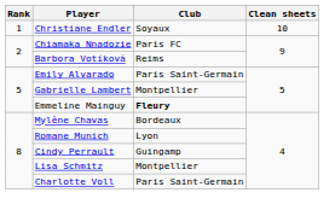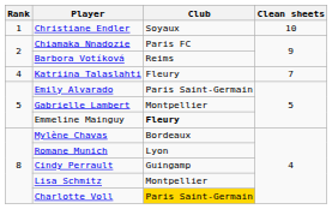 <table class="wikitable" style="text-align:center">
 <tr>
 <th>Rank</th>
 <th>Player</th>
 <th>Club</th>
 <th>Clean sheets</th>
 </tr>
 <tr>
 <td>1</td>
 <td align="left"> <a href='#'>Christiane Endler</a></td>
 <td align="left">Soyaux</td>
 <td>10</td>
 </tr>
 <tr>
 <td rowspan=2>2</td>
 <td align="left"> <a href='#'>Chiamaka Nnadozie</a></td>
 <td align="left">Paris FC</td>
 <td rowspan=2>9</td>
 </tr>
 <tr>
 <td align="left"> <a href='#'>Barbora Votíková</a></td>
 <td align="left">Reims</td>
+</tr>
+<tr>
+<td>4</td>
+<td align="left"> <a href='#'>Katriina Talaslahti</a></td>
+<td align="left">Fleury</td>
+<td>7</td>
 </tr>
 <tr>
 <td rowspan=3>5</td>
 <td align="left"> <a href='#'>Emily Alvarado</a></td>
 <td align="left">Paris Saint-Germain</td>
 <td rowspan=3>5</td>
 </tr>
 <tr>
 <td align="left"> <a href='#'>Gabrielle Lambert</a></td>
 <td align="left">Montpellier</td>
 </tr>
 <tr>
 <td align="left"> Emmeline Mainguy</td>
 <td align="left"><strong>Fleury</strong></td>
 </tr>
 <tr>
 <td rowspan=5>8</td>
 <td align="left"> <a href='#'>Mylène Chavas</a></td>
 <td align="left">Bordeaux</td>
 <td rowspan=5>4</td>
 </tr>
 <tr>
 <td align="left"> <a href='#'>Romane Munich</a></td>
 <td align="left">Lyon</td>
 </tr>
 <tr>
 <td align="left"> <a href='#'>Cindy Perrault</a></td>
 <td align="left">Guingamp</td>
 </tr>
 <tr>
 <td align="left"> <a href='#'>Lisa Schmitz</a></td>
 <td align="left">Montpellier</td>
 </tr>
 <tr>
 <td align="left"> <a href='#'>Charlotte Voll</a></td>
-<td align="left">Paris Saint-Germain</td>
+<td align="left" style="background: gold;">Paris Saint-Germain</td>
 </tr>
 </table>
